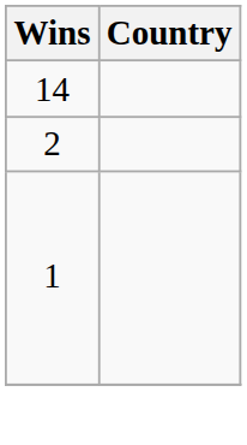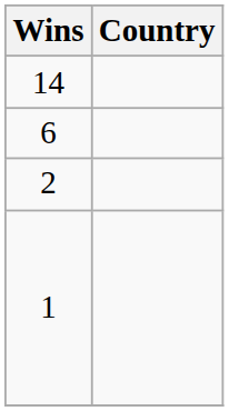 <table class="wikitable">
 <tr>
 <th>Wins</th>
 <th>Country</th>
 </tr>
 <tr>
 <td align=center>14</td>
+<td></td>
+</tr>
+<tr>
+<td align=center>6</td>
 <td></td>
 </tr>
 <tr>
 <td align=center>2</td>
 <td><br></td>
 </tr>
 <tr>
 <td align=center>1</td>
 <td><br><br><br><br><br></td>
 </tr>
 <tr>
 </tr>
 </table>
